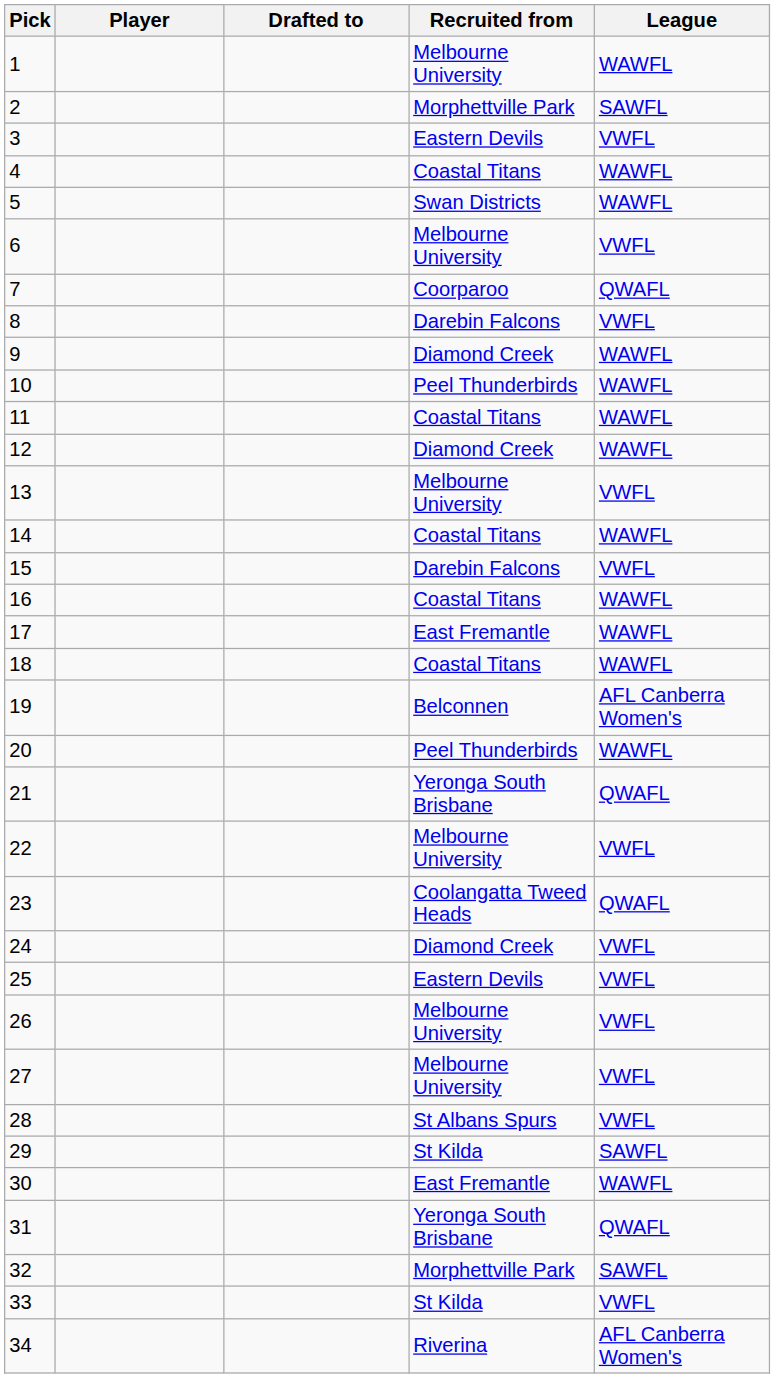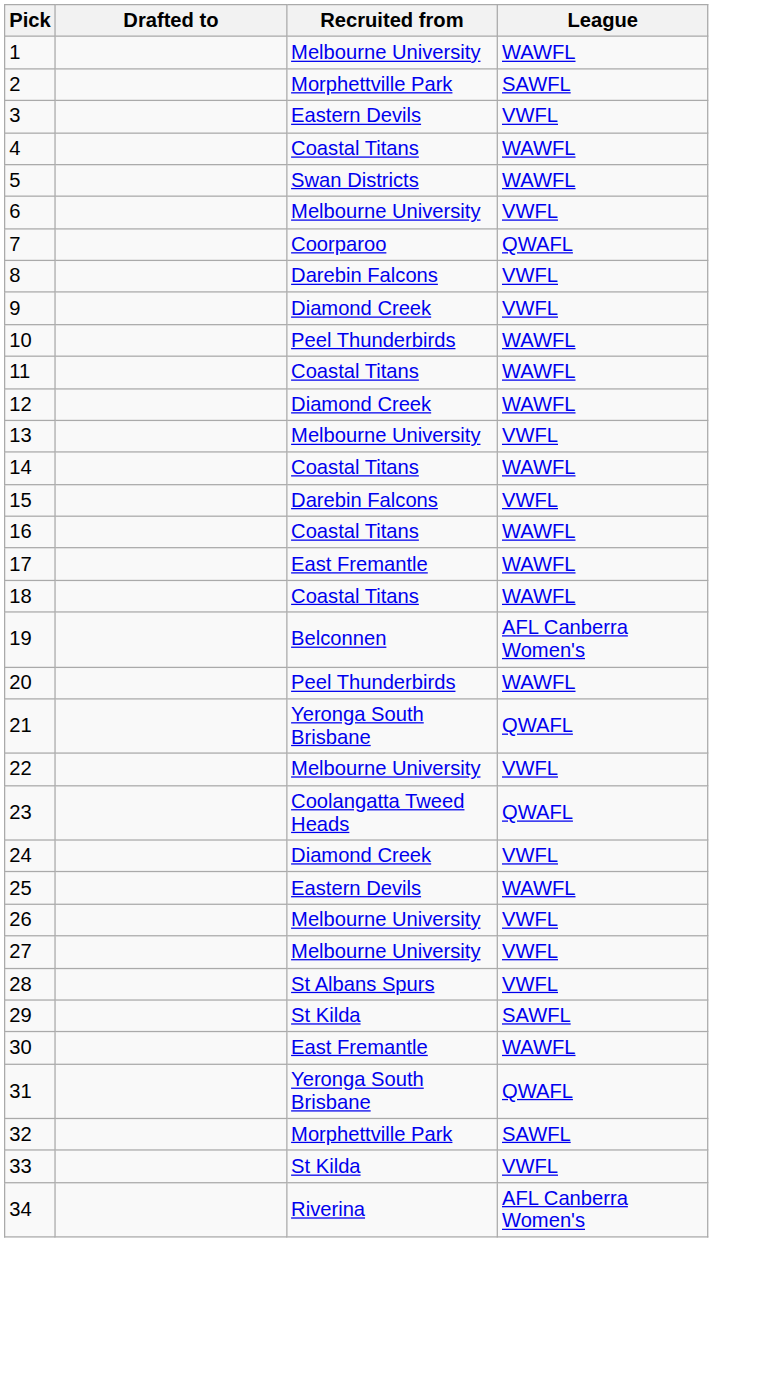 <table class="wikitable sortable">
 <tr>
 <th scope="col" style="width:2em">Pick</th>
-<th scope="col" style="width:10em">Player</th>
 <th scope="col" style="width:11em">Drafted to</th>
 <th scope="col" style="width:10em">Recruited from</th>
 <th scope="col" style="width:10em">League</th>
 </tr>
 <tr>
 <td>1</td>
 <td></td>
-<td></td>
 <td><a href='#'>Melbourne University</a></td>
 <td><a href='#'>WAWFL</a></td>
 </tr>
 <tr>
 <td>2</td>
-<td></td>
 <td></td>
 <td><a href='#'>Morphettville Park</a></td>
 <td><a href='#'>SAWFL</a></td>
 </tr>
 <tr>
 <td>3</td>
 <td></td>
-<td></td>
 <td><a href='#'>Eastern Devils</a></td>
 <td><a href='#'>VWFL</a></td>
 </tr>
 <tr>
 <td>4</td>
-<td></td>
 <td></td>
 <td><a href='#'>Coastal Titans</a></td>
 <td><a href='#'>WAWFL</a></td>
 </tr>
 <tr>
 <td>5</td>
 <td></td>
-<td></td>
 <td><a href='#'>Swan Districts</a></td>
 <td><a href='#'>WAWFL</a></td>
 </tr>
 <tr>
 <td>6</td>
-<td></td>
 <td></td>
 <td><a href='#'>Melbourne University</a></td>
 <td><a href='#'>VWFL</a></td>
 </tr>
 <tr>
 <td>7</td>
 <td></td>
-<td></td>
 <td><a href='#'>Coorparoo</a></td>
 <td><a href='#'>QWAFL</a></td>
 </tr>
 <tr>
 <td>8</td>
-<td></td>
 <td></td>
 <td><a href='#'>Darebin Falcons</a></td>
 <td><a href='#'>VWFL</a></td>
 </tr>
 <tr>
 <td>9</td>
 <td></td>
-<td></td>
 <td><a href='#'>Diamond Creek</a></td>
-<td><a href='#'>WAWFL</a></td>
+<td><a href='#'>VWFL</a></td>
 </tr>
 <tr>
 <td>10</td>
-<td></td>
 <td></td>
 <td><a href='#'>Peel Thunderbirds</a></td>
 <td><a href='#'>WAWFL</a></td>
 </tr>
 <tr>
 <td>11</td>
 <td></td>
-<td></td>
 <td><a href='#'>Coastal Titans</a></td>
 <td><a href='#'>WAWFL</a></td>
 </tr>
 <tr>
 <td>12</td>
-<td></td>
 <td></td>
 <td><a href='#'>Diamond Creek</a></td>
 <td><a href='#'>WAWFL</a></td>
 </tr>
 <tr>
 <td>13</td>
 <td></td>
-<td></td>
 <td><a href='#'>Melbourne University</a></td>
 <td><a href='#'>VWFL</a></td>
 </tr>
 <tr>
 <td>14</td>
-<td></td>
 <td></td>
 <td><a href='#'>Coastal Titans</a></td>
 <td><a href='#'>WAWFL</a></td>
 </tr>
 <tr>
 <td>15</td>
 <td></td>
-<td></td>
 <td><a href='#'>Darebin Falcons</a></td>
 <td><a href='#'>VWFL</a></td>
 </tr>
 <tr>
 <td>16</td>
-<td></td>
 <td></td>
 <td><a href='#'>Coastal Titans</a></td>
 <td><a href='#'>WAWFL</a></td>
 </tr>
 <tr>
 <td>17</td>
 <td></td>
-<td></td>
 <td><a href='#'>East Fremantle</a></td>
 <td><a href='#'>WAWFL</a></td>
 </tr>
 <tr>
 <td>18</td>
-<td></td>
 <td></td>
 <td><a href='#'>Coastal Titans</a></td>
 <td><a href='#'>WAWFL</a></td>
 </tr>
 <tr>
 <td>19</td>
 <td></td>
-<td></td>
 <td><a href='#'>Belconnen</a></td>
 <td><a href='#'>AFL Canberra Women's</a></td>
 </tr>
 <tr>
 <td>20</td>
-<td></td>
 <td></td>
 <td><a href='#'>Peel Thunderbirds</a></td>
 <td><a href='#'>WAWFL</a></td>
 </tr>
 <tr>
 <td>21</td>
 <td></td>
-<td></td>
 <td><a href='#'>Yeronga South Brisbane</a></td>
 <td><a href='#'>QWAFL</a></td>
 </tr>
 <tr>
 <td>22</td>
-<td></td>
 <td></td>
 <td><a href='#'>Melbourne University</a></td>
 <td><a href='#'>VWFL</a></td>
 </tr>
 <tr>
 <td>23</td>
 <td></td>
-<td></td>
 <td><a href='#'>Coolangatta Tweed Heads</a></td>
 <td><a href='#'>QWAFL</a></td>
 </tr>
 <tr>
 <td>24</td>
-<td></td>
 <td></td>
 <td><a href='#'>Diamond Creek</a></td>
 <td><a href='#'>VWFL</a></td>
 </tr>
 <tr>
 <td>25</td>
 <td></td>
-<td></td>
 <td><a href='#'>Eastern Devils</a></td>
-<td><a href='#'>VWFL</a></td>
+<td><a href='#'>WAWFL</a></td>
 </tr>
 <tr>
 <td>26</td>
-<td></td>
 <td></td>
 <td><a href='#'>Melbourne University</a></td>
 <td><a href='#'>VWFL</a></td>
 </tr>
 <tr>
 <td>27</td>
 <td></td>
-<td></td>
 <td><a href='#'>Melbourne University</a></td>
 <td><a href='#'>VWFL</a></td>
 </tr>
 <tr>
 <td>28</td>
-<td></td>
 <td></td>
 <td><a href='#'>St Albans Spurs</a></td>
 <td><a href='#'>VWFL</a></td>
 </tr>
 <tr>
 <td>29</td>
 <td></td>
-<td></td>
 <td><a href='#'>St Kilda</a></td>
 <td><a href='#'>SAWFL</a></td>
 </tr>
 <tr>
 <td>30</td>
-<td></td>
 <td></td>
 <td><a href='#'>East Fremantle</a></td>
 <td><a href='#'>WAWFL</a></td>
 </tr>
 <tr>
 <td>31</td>
 <td></td>
-<td></td>
 <td><a href='#'>Yeronga South Brisbane</a></td>
 <td><a href='#'>QWAFL</a></td>
 </tr>
 <tr>
 <td>32</td>
-<td></td>
 <td></td>
 <td><a href='#'>Morphettville Park</a></td>
 <td><a href='#'>SAWFL</a></td>
 </tr>
 <tr>
 <td>33</td>
 <td></td>
-<td></td>
 <td><a href='#'>St Kilda</a></td>
 <td><a href='#'>VWFL</a></td>
 </tr>
 <tr>
 <td>34</td>
 <td></td>
-<td></td>
 <td><a href='#'>Riverina</a></td>
 <td><a href='#'>AFL Canberra Women's</a></td>
 </tr>
 </table>
